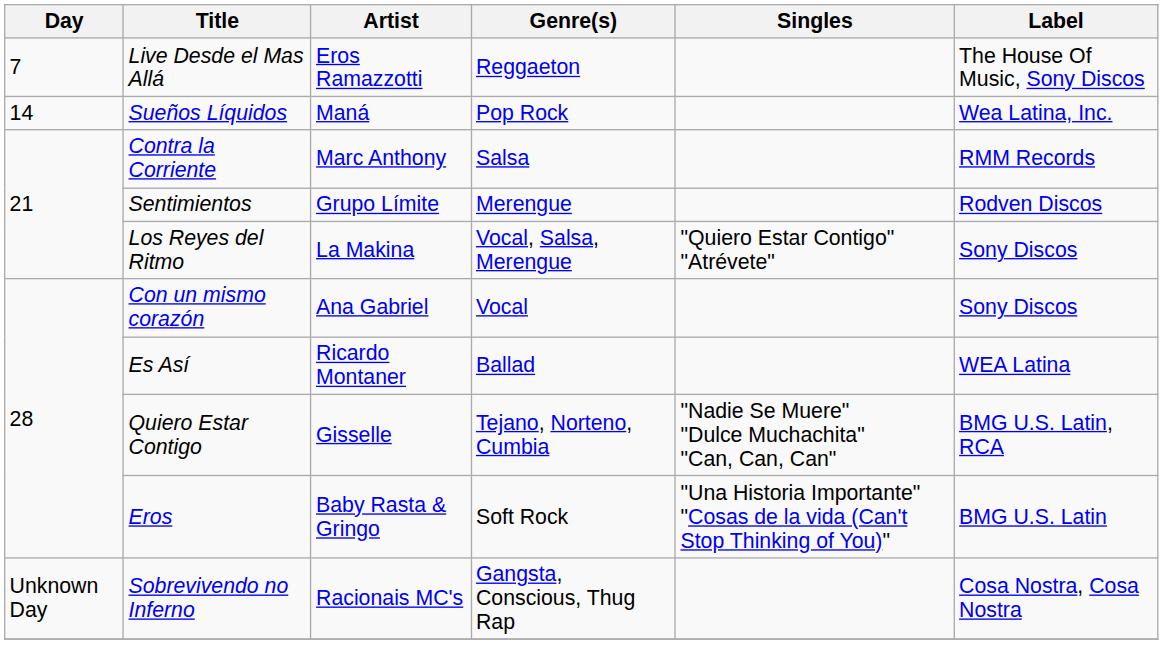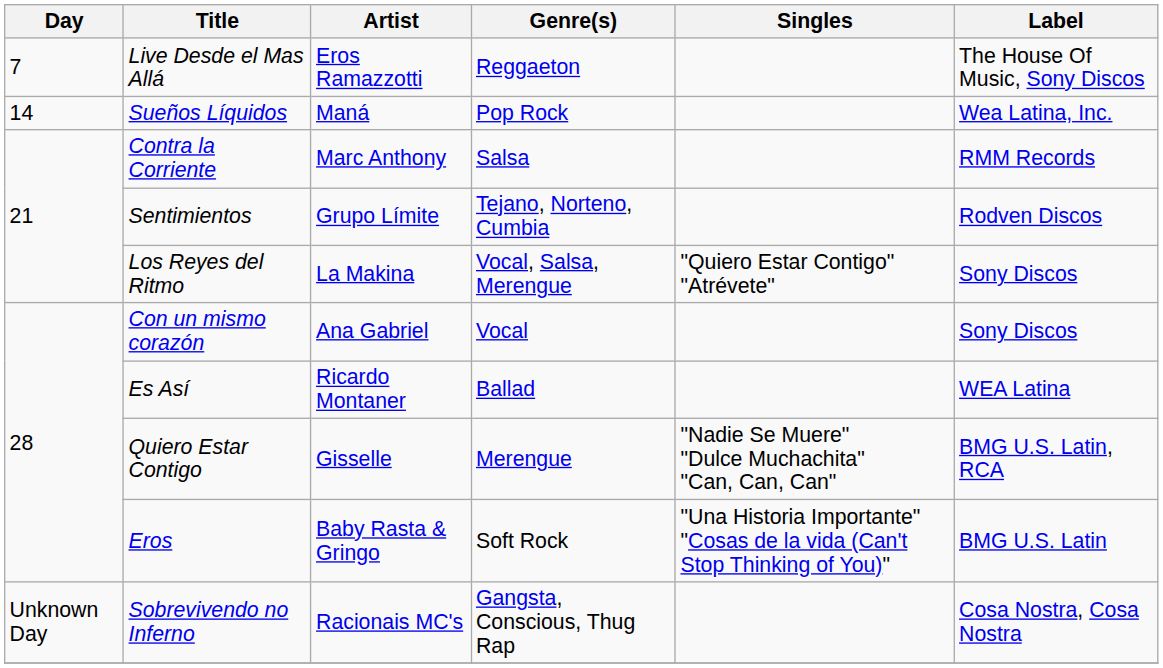 <table class="wikitable sortable" style="text-align: left;">
 <tr>
 <th>Day</th>
 <th>Title</th>
 <th>Artist</th>
 <th>Genre(s)</th>
 <th>Singles</th>
 <th>Label</th>
 </tr>
 <tr>
 <td>7</td>
 <td><em>Live Desde el Mas Allá</em></td>
 <td><a href='#'>Eros Ramazzotti</a></td>
 <td><a href='#'>Reggaeton</a></td>
 <td></td>
 <td>The House Of Music, <a href='#'>Sony Discos</a></td>
 </tr>
 <tr>
 <td>14</td>
 <td><em><a href='#'>Sueños Líquidos</a></em></td>
 <td><a href='#'>Maná</a></td>
 <td><a href='#'>Pop Rock</a></td>
 <td></td>
 <td><a href='#'>Wea Latina, Inc.</a></td>
 </tr>
 <tr>
 <td rowspan="3">21</td>
 <td><em><a href='#'>Contra la Corriente</a></em></td>
 <td><a href='#'>Marc Anthony</a></td>
 <td><a href='#'>Salsa</a></td>
 <td></td>
 <td><a href='#'>RMM Records</a></td>
 </tr>
 <tr>
 <td><em>Sentimientos</em></td>
 <td><a href='#'>Grupo Límite</a></td>
-<td><a href='#'>Merengue</a></td>
+<td><a href='#'>Tejano</a>, <a href='#'>Norteno</a>, <a href='#'>Cumbia</a></td>
 <td></td>
 <td><a href='#'>Rodven Discos</a></td>
 </tr>
 <tr>
 <td><em>Los Reyes del Ritmo</em></td>
 <td><a href='#'>La Makina</a></td>
 <td><a href='#'>Vocal</a>, <a href='#'>Salsa</a>, <a href='#'>Merengue</a></td>
 <td>"Quiero Estar Contigo"<br>"Atrévete"</td>
 <td><a href='#'>Sony Discos</a></td>
 </tr>
 <tr>
 <td rowspan="4">28</td>
 <td><em><a href='#'>Con un mismo corazón</a></em></td>
 <td><a href='#'>Ana Gabriel</a></td>
 <td><a href='#'>Vocal</a></td>
 <td></td>
 <td><a href='#'>Sony Discos</a></td>
 </tr>
 <tr>
 <td><em>Es Así</em></td>
 <td><a href='#'>Ricardo Montaner</a></td>
 <td><a href='#'>Ballad</a></td>
 <td></td>
 <td><a href='#'>WEA Latina</a></td>
 </tr>
 <tr>
 <td><em>Quiero Estar Contigo</em></td>
 <td><a href='#'>Gisselle</a></td>
-<td><a href='#'>Tejano</a>, <a href='#'>Norteno</a>, <a href='#'>Cumbia</a></td>
+<td><a href='#'>Merengue</a></td>
 <td>"Nadie Se Muere"<br>"Dulce Muchachita"<br>"Can, Can, Can"</td>
 <td><a href='#'>BMG U.S. Latin</a>, <a href='#'>RCA</a></td>
 </tr>
 <tr>
 <td><em><a href='#'>Eros</a></em></td>
 <td><a href='#'>Baby Rasta & Gringo</a></td>
 <td>Soft Rock</td>
 <td>"Una Historia Importante"<br>"<a href='#'>Cosas de la vida (Can't Stop Thinking of You)</a>"</td>
 <td><a href='#'>BMG U.S. Latin</a></td>
 </tr>
 <tr>
 <td>Unknown Day</td>
 <td><em><a href='#'>Sobrevivendo no Inferno</a></em></td>
 <td><a href='#'>Racionais MC's</a></td>
 <td><a href='#'>Gangsta</a>, Conscious, Thug Rap</td>
 <td></td>
 <td><a href='#'>Cosa Nostra</a>, <a href='#'>Cosa Nostra</a></td>
 </tr>
 <tr>
 </tr>
 </table>
